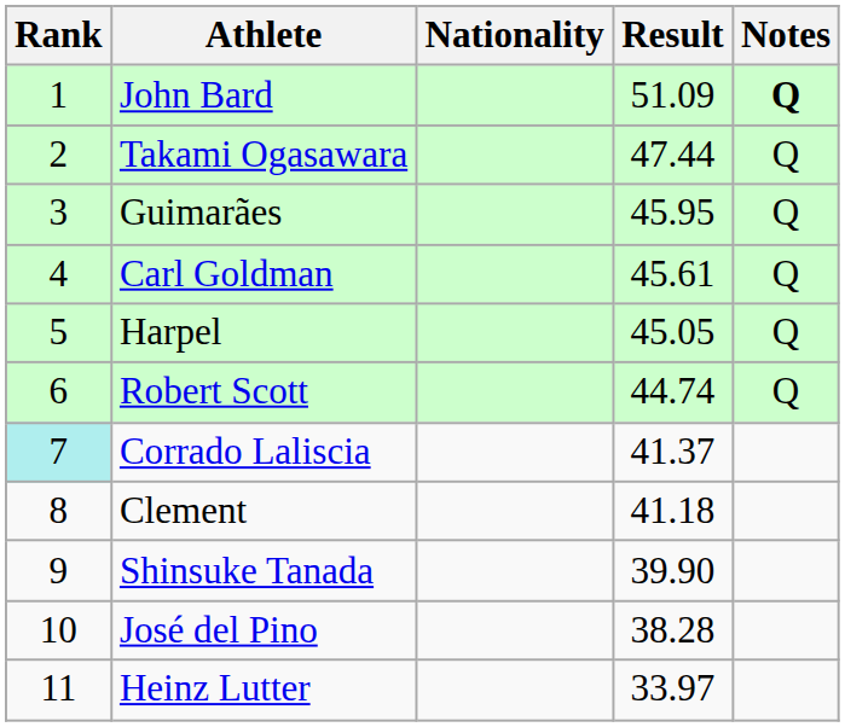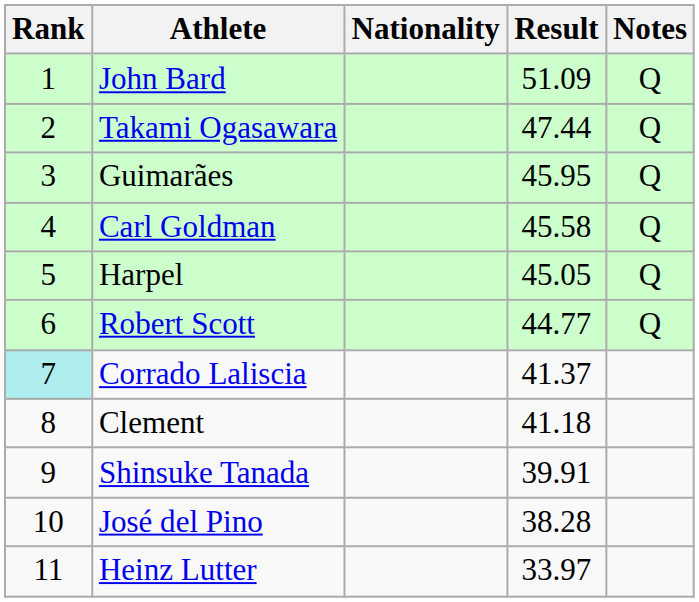 <table class="wikitable sortable" style="text-align:center">
 <tr>
 <th>Rank</th>
 <th>Athlete</th>
 <th>Nationality</th>
 <th>Result</th>
 <th>Notes</th>
 </tr>
 <tr bgcolor=ccffcc>
 <td>1</td>
 <td align=left><a href='#'>John Bard</a></td>
 <td align=left></td>
 <td>51.09</td>
-<td><strong>Q</strong></td>
+<td>Q</td>
 </tr>
 <tr bgcolor=ccffcc>
 <td>2</td>
 <td align=left><a href='#'>Takami Ogasawara</a></td>
 <td align=left></td>
 <td>47.44</td>
 <td>Q</td>
 </tr>
 <tr bgcolor=ccffcc>
 <td>3</td>
 <td align=left>Guimarães</td>
 <td align=left></td>
 <td>45.95</td>
 <td>Q</td>
 </tr>
 <tr bgcolor=ccffcc>
 <td>4</td>
 <td align=left><a href='#'>Carl Goldman</a></td>
 <td align=left></td>
-<td>45.61</td>
+<td>45.58</td>
 <td>Q</td>
 </tr>
 <tr bgcolor=ccffcc>
 <td>5</td>
 <td align=left>Harpel</td>
 <td align=left></td>
 <td>45.05</td>
 <td>Q</td>
 </tr>
 <tr bgcolor=ccffcc>
 <td>6</td>
 <td align=left><a href='#'>Robert Scott</a></td>
 <td align=left></td>
-<td>44.74</td>
+<td>44.77</td>
 <td>Q</td>
 </tr>
 <tr>
 <td style="background: paleturquoise;">7</td>
 <td align=left><a href='#'>Corrado Laliscia</a></td>
 <td align=left></td>
 <td>41.37</td>
 <td></td>
 </tr>
 <tr>
 <td>8</td>
 <td align=left>Clement</td>
 <td align=left></td>
 <td>41.18</td>
 <td></td>
 </tr>
 <tr>
 <td>9</td>
 <td align=left><a href='#'>Shinsuke Tanada</a></td>
 <td align=left></td>
-<td>39.90</td>
+<td>39.91</td>
 <td></td>
 </tr>
 <tr>
 <td>10</td>
 <td align=left><a href='#'>José del Pino</a></td>
 <td align=left></td>
 <td>38.28</td>
 <td></td>
 </tr>
 <tr>
 <td>11</td>
 <td align=left><a href='#'>Heinz Lutter</a></td>
 <td align=left></td>
 <td>33.97</td>
 <td></td>
 </tr>
 </table>
